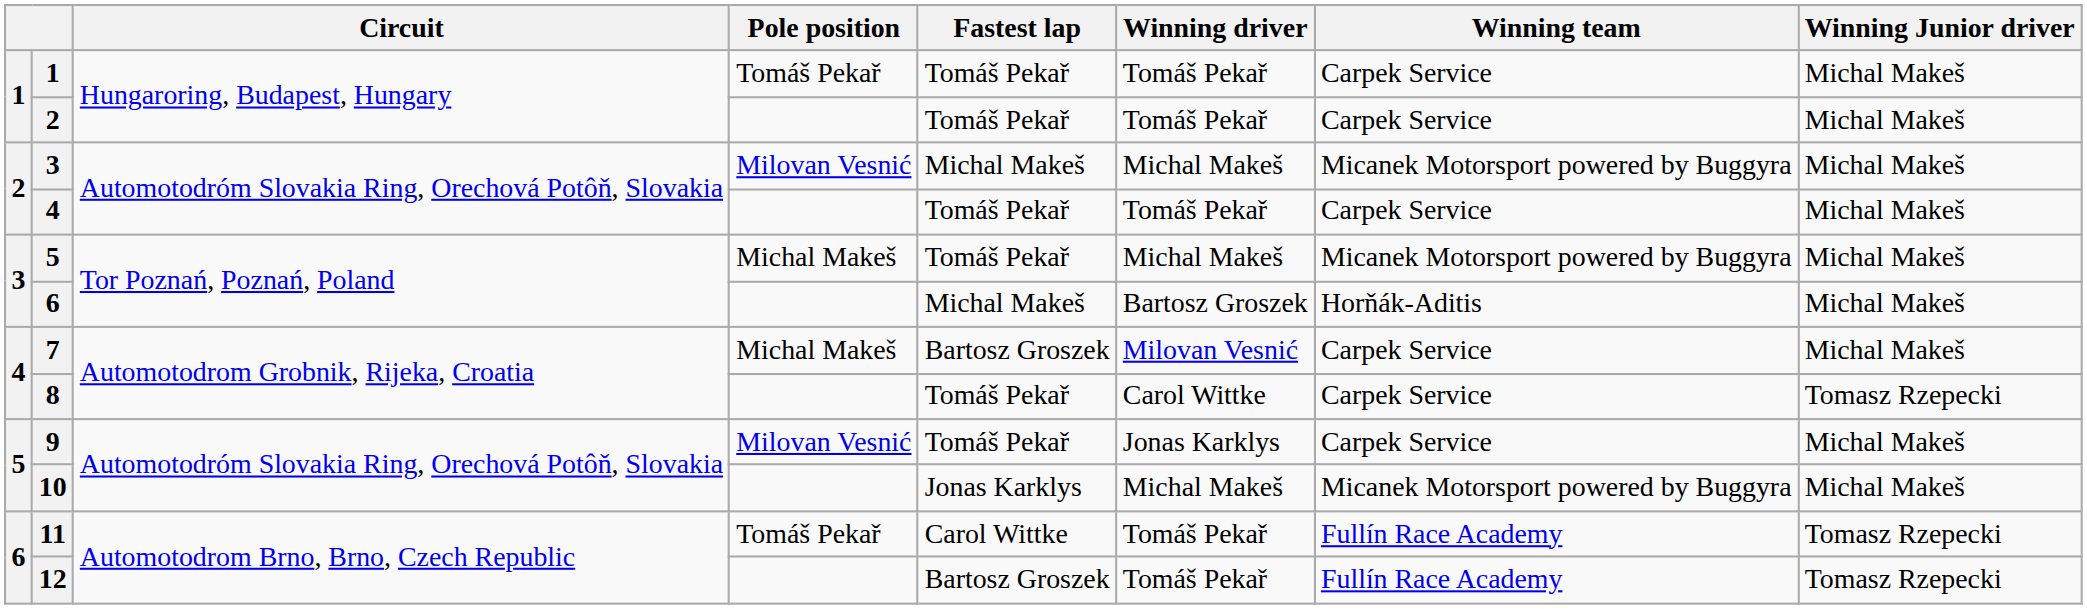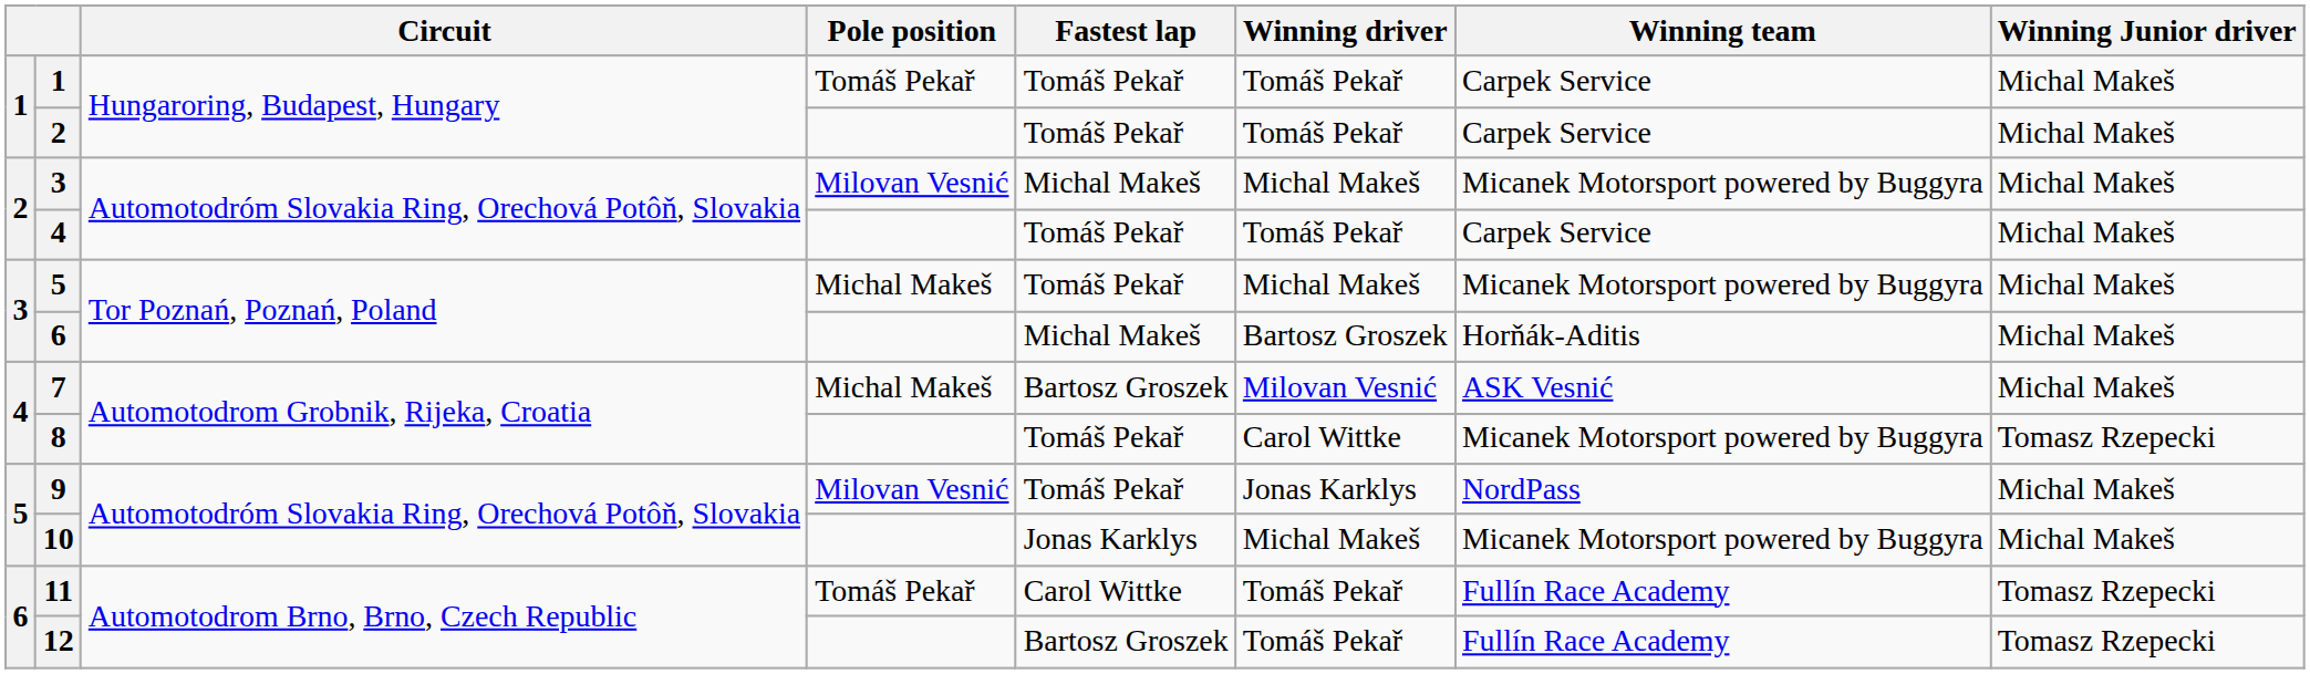 <table class="wikitable" style="font-size: 85%;">
 <tr>
 <th colspan="2"></th>
 <th>Circuit</th>
 <th>Pole position</th>
 <th>Fastest lap</th>
 <th>Winning driver</th>
 <th>Winning team</th>
 <th>Winning Junior driver</th>
 </tr>
 <tr>
 <th rowspan=2>1</th>
 <th>1</th>
 <td rowspan=2> <a href='#'>Hungaroring</a>, <a href='#'>Budapest</a>, <a href='#'>Hungary</a></td>
 <td> Tomáš Pekař</td>
 <td> Tomáš Pekař</td>
 <td> Tomáš Pekař</td>
 <td> Carpek Service</td>
 <td> Michal Makeš</td>
 </tr>
 <tr>
 <th>2</th>
 <td></td>
 <td> Tomáš Pekař</td>
 <td> Tomáš Pekař</td>
 <td> Carpek Service</td>
 <td> Michal Makeš</td>
 </tr>
 <tr>
 <th rowspan=2>2</th>
 <th>3</th>
 <td rowspan=2> <a href='#'>Automotodróm Slovakia Ring</a>, <a href='#'>Orechová Potôň</a>, <a href='#'>Slovakia</a></td>
 <td> <a href='#'>Milovan Vesnić</a></td>
 <td> Michal Makeš</td>
 <td> Michal Makeš</td>
 <td> Micanek Motorsport powered by Buggyra</td>
 <td> Michal Makeš</td>
 </tr>
 <tr>
 <th>4</th>
 <td></td>
 <td> Tomáš Pekař</td>
 <td> Tomáš Pekař</td>
 <td> Carpek Service</td>
 <td> Michal Makeš</td>
 </tr>
 <tr>
 <th rowspan=2>3</th>
 <th>5</th>
 <td rowspan=2> <a href='#'>Tor Poznań</a>, <a href='#'>Poznań</a>, <a href='#'>Poland</a></td>
 <td> Michal Makeš</td>
 <td> Tomáš Pekař</td>
 <td> Michal Makeš</td>
 <td> Micanek Motorsport powered by Buggyra</td>
 <td> Michal Makeš</td>
 </tr>
 <tr>
 <th>6</th>
 <td></td>
 <td> Michal Makeš</td>
 <td> Bartosz Groszek</td>
 <td> Horňák-Aditis</td>
 <td> Michal Makeš</td>
 </tr>
 <tr>
 <th rowspan=2>4</th>
 <th>7</th>
 <td rowspan=2> <a href='#'>Automotodrom Grobnik</a>, <a href='#'>Rijeka</a>, <a href='#'>Croatia</a></td>
 <td> Michal Makeš</td>
 <td> Bartosz Groszek</td>
 <td> <a href='#'>Milovan Vesnić</a></td>
-<td> Carpek Service</td>
+<td> <a href='#'>ASK Vesnić</a></td>
 <td> Michal Makeš</td>
 </tr>
 <tr>
 <th>8</th>
 <td></td>
 <td> Tomáš Pekař</td>
 <td> Carol Wittke</td>
-<td> Carpek Service</td>
+<td> Micanek Motorsport powered by Buggyra</td>
 <td> Tomasz Rzepecki</td>
 </tr>
 <tr>
 <th rowspan=2>5</th>
 <th>9</th>
 <td rowspan=2> <a href='#'>Automotodróm Slovakia Ring</a>, <a href='#'>Orechová Potôň</a>, <a href='#'>Slovakia</a></td>
 <td> <a href='#'>Milovan Vesnić</a></td>
 <td> Tomáš Pekař</td>
 <td> Jonas Karklys</td>
-<td> Carpek Service</td>
+<td> <a href='#'>NordPass</a></td>
 <td> Michal Makeš</td>
 </tr>
 <tr>
 <th>10</th>
 <td></td>
 <td> Jonas Karklys</td>
 <td> Michal Makeš</td>
 <td> Micanek Motorsport powered by Buggyra</td>
 <td> Michal Makeš</td>
 </tr>
 <tr>
 <th rowspan=2>6</th>
 <th>11</th>
 <td rowspan=2> <a href='#'>Automotodrom Brno</a>, <a href='#'>Brno</a>, <a href='#'>Czech Republic</a></td>
 <td> Tomáš Pekař</td>
 <td> Carol Wittke</td>
 <td> Tomáš Pekař</td>
 <td> <a href='#'>Fullín Race Academy</a></td>
 <td> Tomasz Rzepecki</td>
 </tr>
 <tr>
 <th>12</th>
 <td></td>
 <td> Bartosz Groszek</td>
 <td> Tomáš Pekař</td>
 <td> <a href='#'>Fullín Race Academy</a></td>
 <td> Tomasz Rzepecki</td>
 </tr>
 </table>
